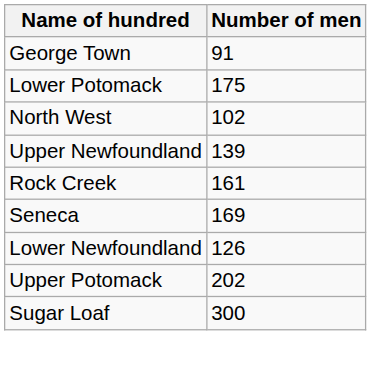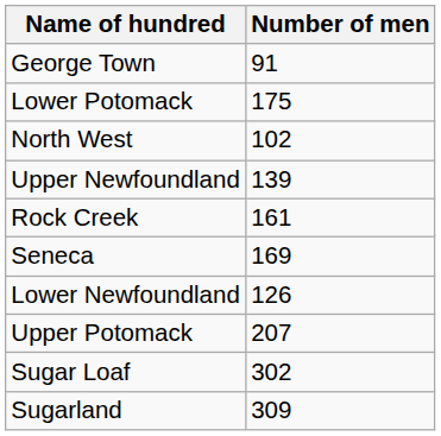 <table class="wikitable">
 <tr>
 <th>Name of hundred</th>
 <th>Number of men</th>
 </tr>
 <tr>
 <td>George Town</td>
 <td>91</td>
 </tr>
 <tr>
 <td>Lower Potomack</td>
 <td>175</td>
 </tr>
 <tr>
 <td>North West</td>
 <td>102</td>
 </tr>
 <tr>
 <td>Upper Newfoundland</td>
 <td>139</td>
 </tr>
 <tr>
 <td>Rock Creek</td>
 <td>161</td>
 </tr>
 <tr>
 <td>Seneca</td>
 <td>169</td>
 </tr>
 <tr>
 <td>Lower Newfoundland</td>
 <td>126</td>
 </tr>
 <tr>
 <td>Upper Potomack</td>
-<td>202</td>
+<td>207</td>
 </tr>
 <tr>
 <td>Sugar Loaf</td>
-<td>300</td>
+<td>302</td>
+</tr>
+<tr>
+<td>Sugarland</td>
+<td>309</td>
 </tr>
 </table>
